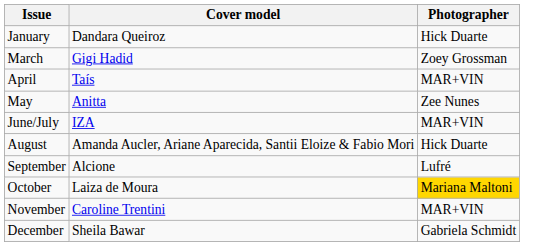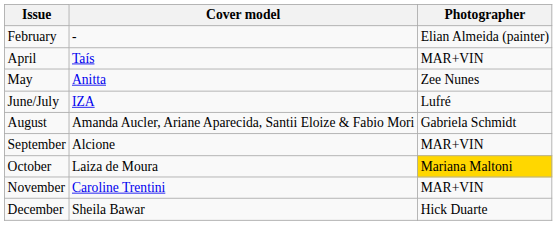 <table class="wikitable">
 <tr>
 <th>Issue</th>
 <th>Cover model</th>
 <th>Photographer</th>
 </tr>
 <tr>
-<td>January</td>
-<td>Dandara Queiroz</td>
-<td>Hick Duarte</td>
-</tr>
-<tr>
-<td>March</td>
-<td><a href='#'>Gigi Hadid</a></td>
-<td>Zoey Grossman</td>
+<td>February</td>
+<td>-</td>
+<td>Elian Almeida (painter)</td>
 </tr>
 <tr>
 <td>April</td>
 <td><a href='#'>Taís</a></td>
 <td>MAR+VIN</td>
 </tr>
 <tr>
 <td>May</td>
 <td><a href='#'>Anitta</a></td>
 <td>Zee Nunes</td>
 </tr>
 <tr>
 <td>June/July</td>
 <td><a href='#'>IZA</a></td>
-<td>MAR+VIN</td>
+<td>Lufré</td>
 </tr>
 <tr>
 <td>August</td>
 <td>Amanda Aucler, Ariane Aparecida, Santii Eloize & Fabio Mori</td>
-<td>Hick Duarte</td>
+<td>Gabriela Schmidt</td>
 </tr>
 <tr>
 <td>September</td>
 <td>Alcione</td>
-<td>Lufré</td>
+<td>MAR+VIN</td>
 </tr>
 <tr>
 <td>October</td>
 <td>Laiza de Moura</td>
 <td style="background: gold;">Mariana Maltoni</td>
 </tr>
 <tr>
 <td>November</td>
 <td><a href='#'>Caroline Trentini</a></td>
 <td>MAR+VIN</td>
 </tr>
 <tr>
 <td>December</td>
 <td>Sheila Bawar</td>
-<td>Gabriela Schmidt</td>
+<td>Hick Duarte</td>
 </tr>
 </table>
